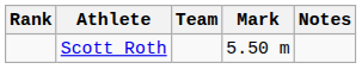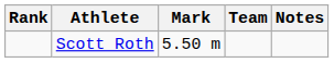 <table class="wikitable sortable">
 <tr>
 <th>Rank</th>
 <th>Athlete</th>
+<th>Mark</th>
 <th>Team</th>
-<th>Mark</th>
 <th>Notes</th>
 </tr>
 <tr>
 <td align=center></td>
 <td><a href='#'>Scott Roth</a></td>
+<td>5.50 m</td>
 <td></td>
-<td>5.50 m</td>
 <td></td>
 </tr>
 </table>
